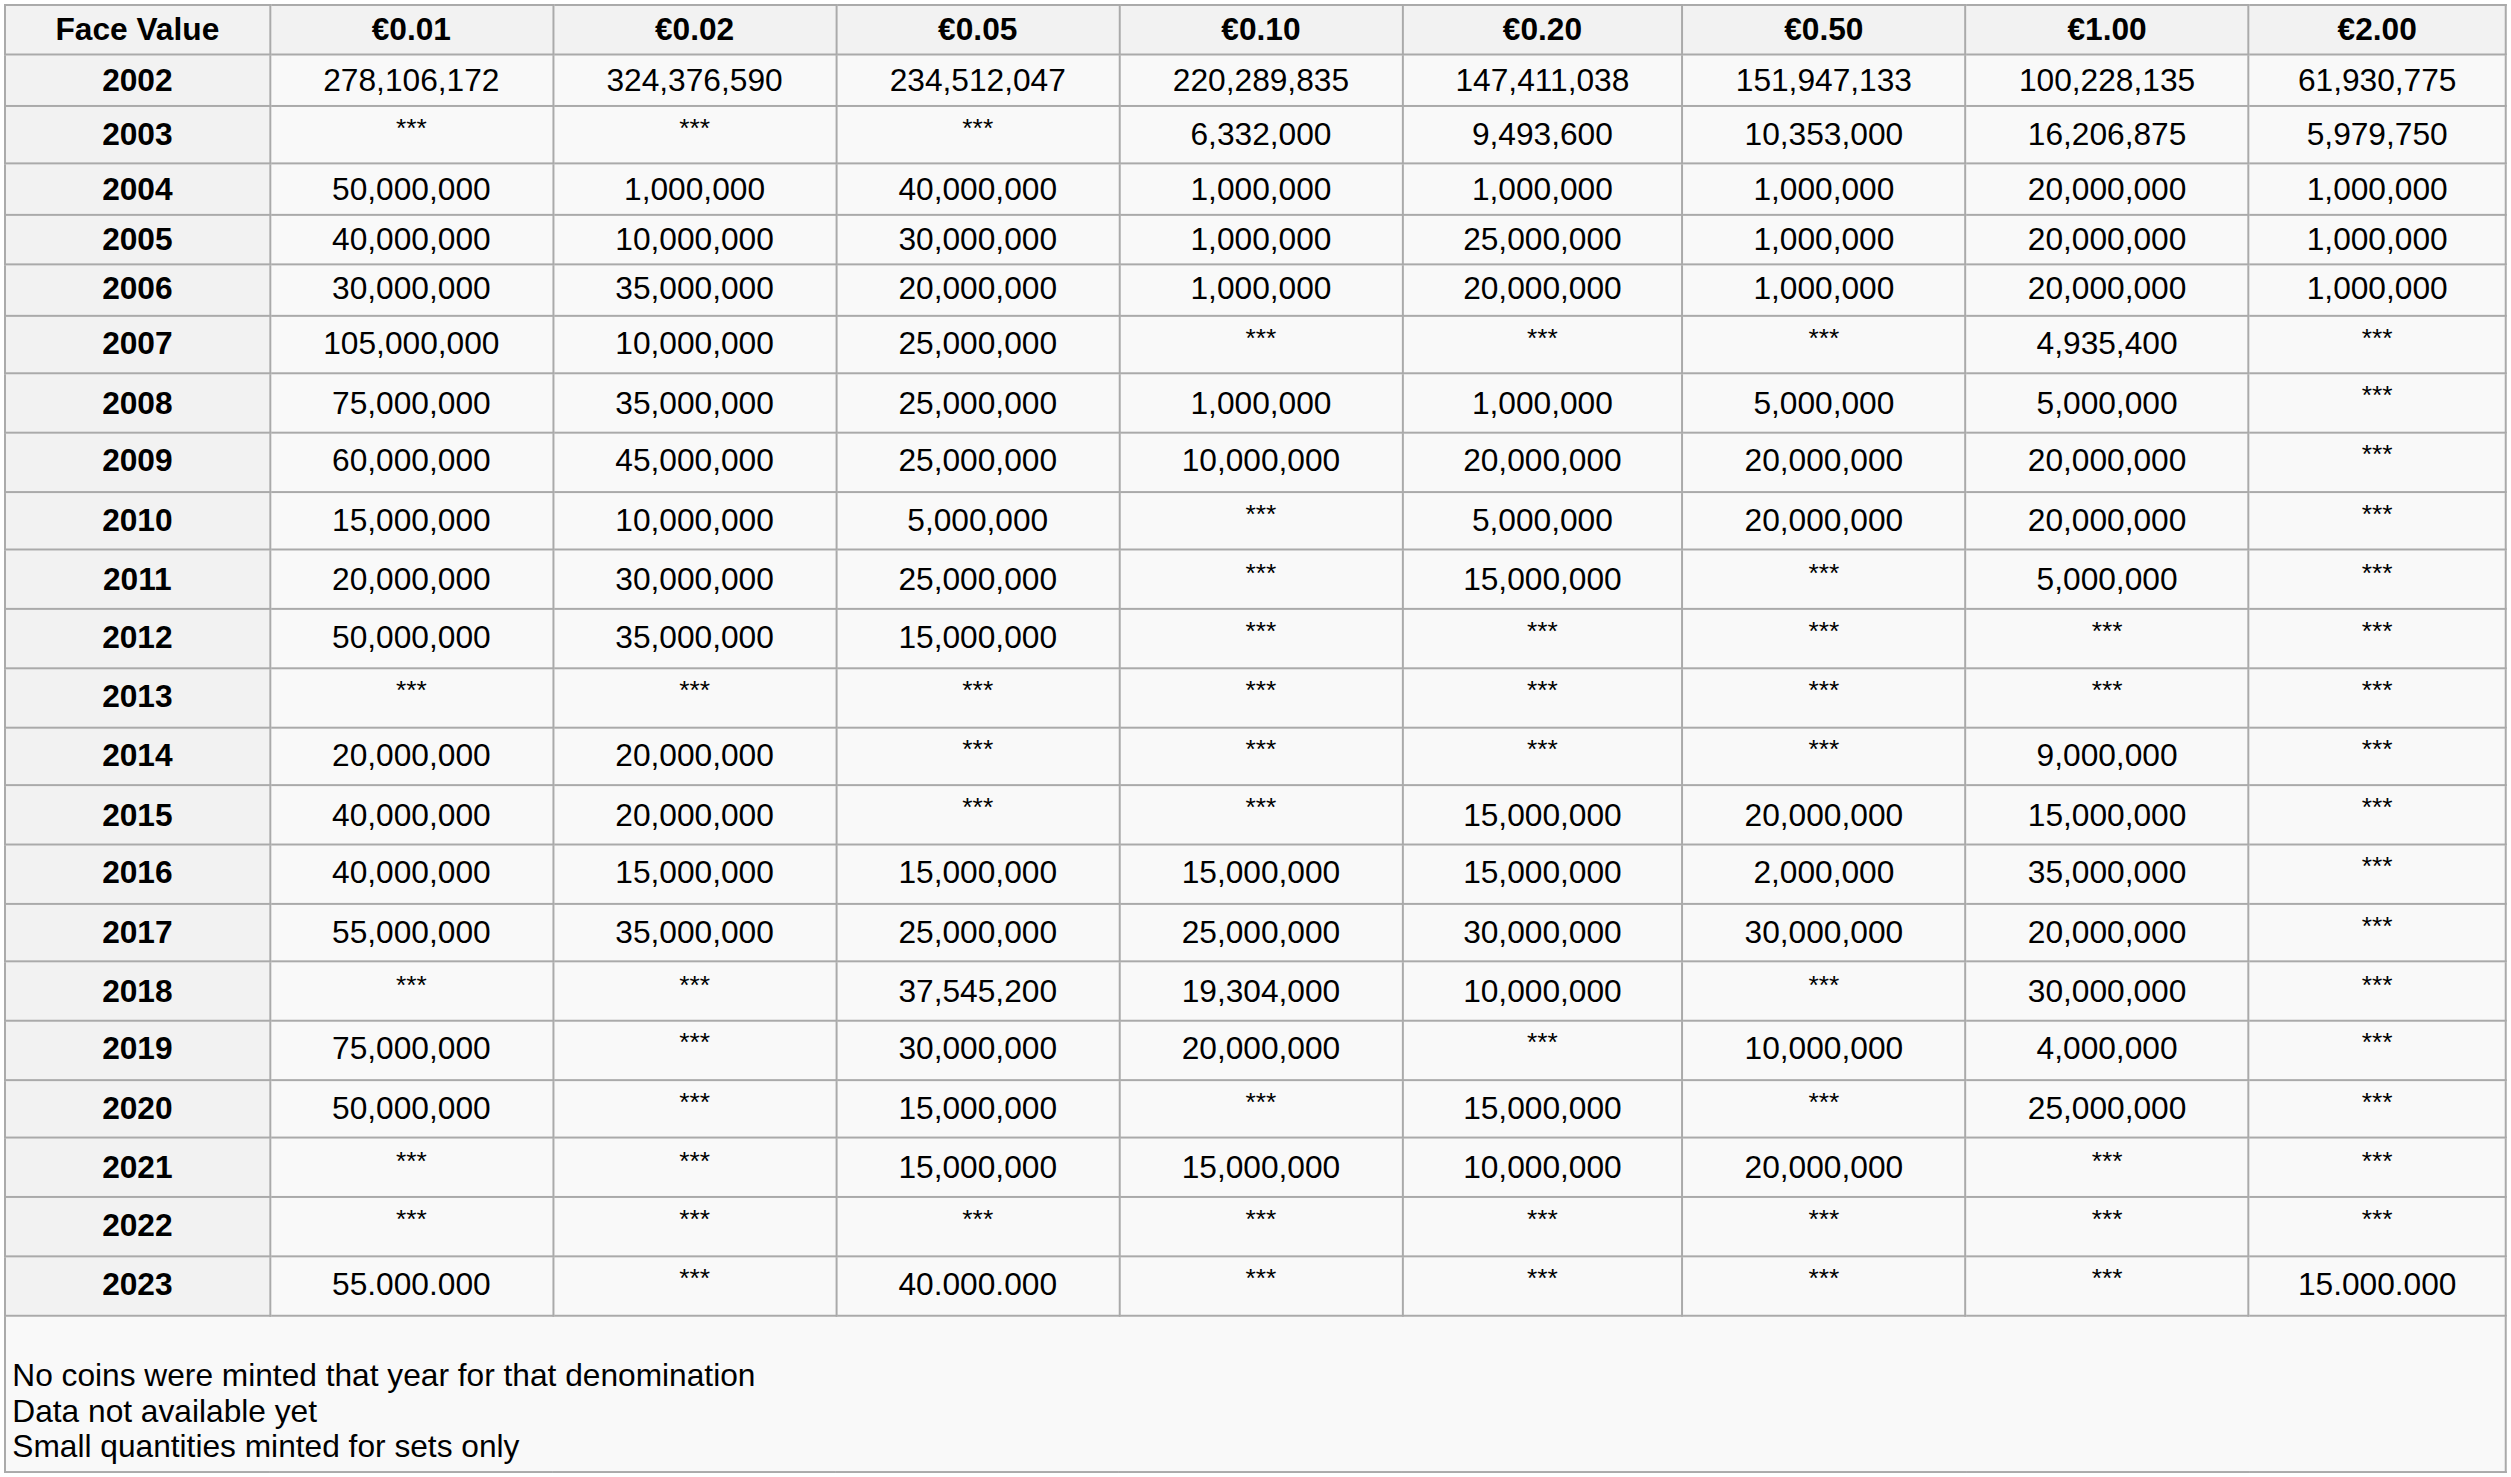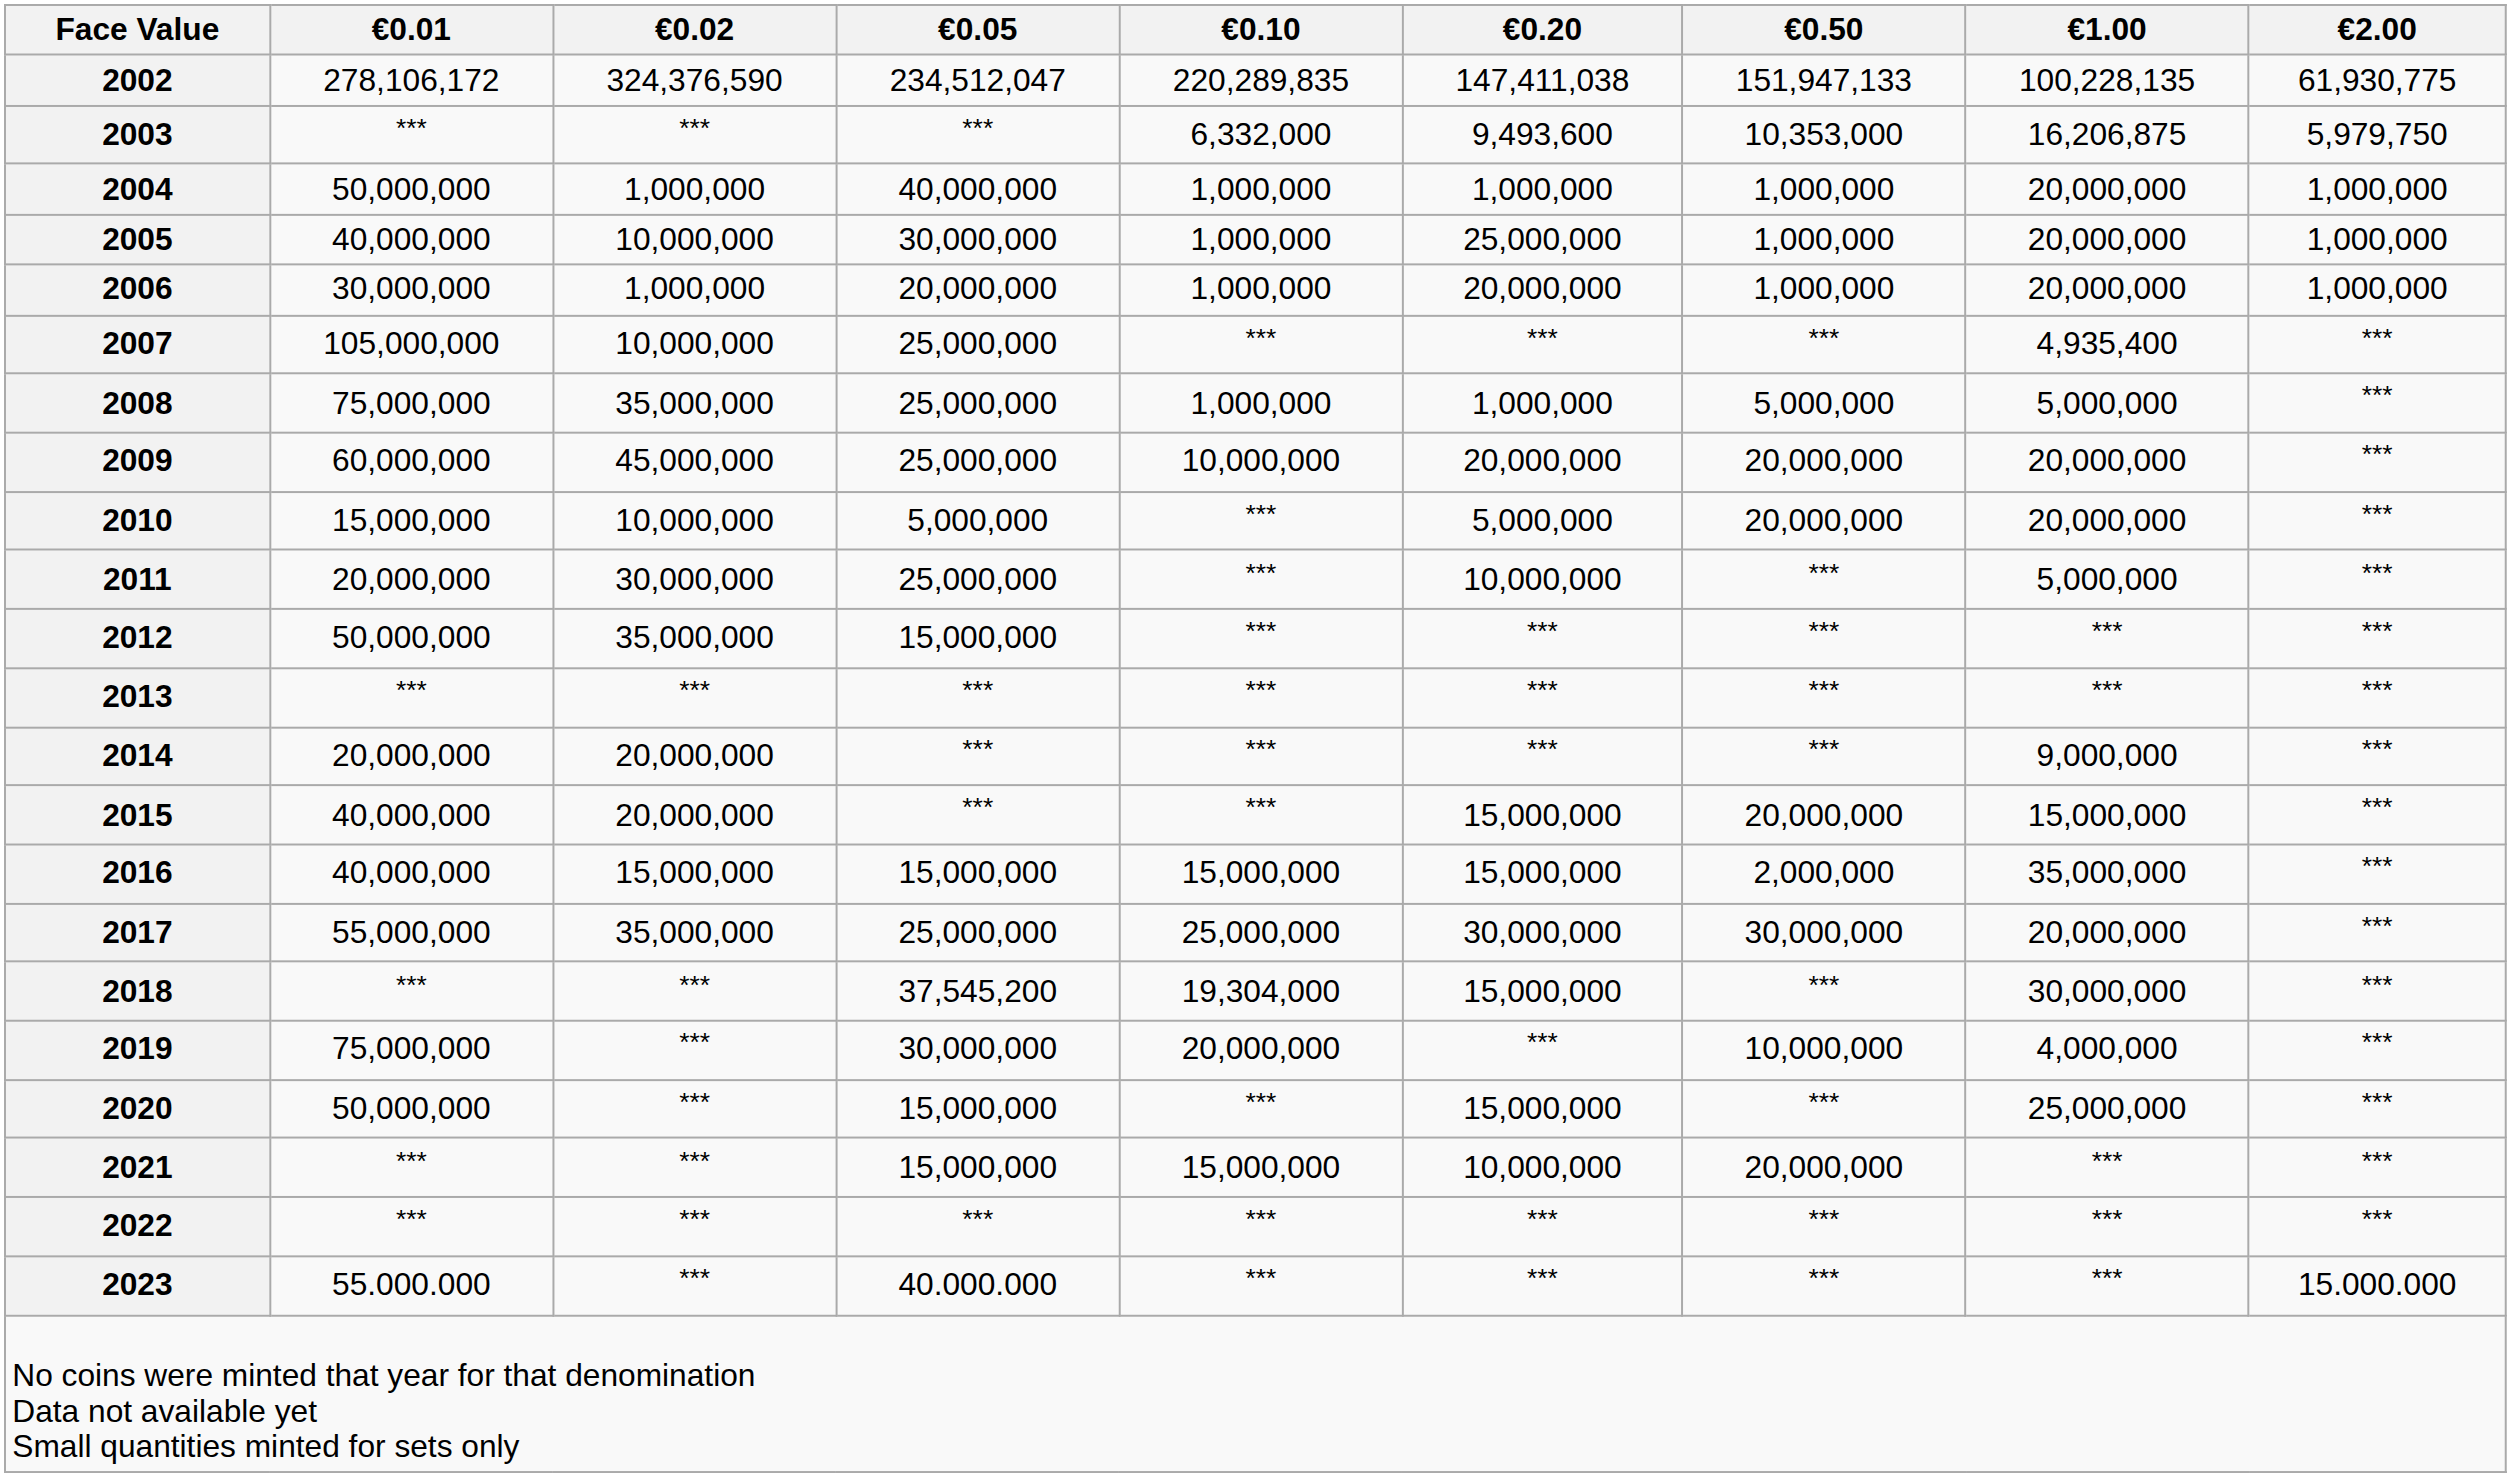 <table class="wikitable" style="width:100%;text-align:center">
 <tr>
 <th>Face Value</th>
 <th>€0.01</th>
 <th>€0.02</th>
 <th>€0.05</th>
 <th>€0.10</th>
 <th>€0.20</th>
 <th>€0.50</th>
 <th>€1.00</th>
 <th>€2.00</th>
 </tr>
 <tr>
 <th>2002</th>
 <td>278,106,172</td>
 <td>324,376,590</td>
 <td>234,512,047</td>
 <td>220,289,835</td>
 <td>147,411,038</td>
 <td>151,947,133</td>
 <td>100,228,135</td>
 <td>61,930,775</td>
 </tr>
 <tr>
 <th>2003</th>
 <td><sup>***</sup></td>
 <td><sup>***</sup></td>
 <td><sup>***</sup></td>
 <td>6,332,000</td>
 <td>9,493,600</td>
 <td>10,353,000</td>
 <td>16,206,875</td>
 <td>5,979,750</td>
 </tr>
 <tr>
 <th>2004</th>
 <td>50,000,000</td>
 <td>1,000,000</td>
 <td>40,000,000</td>
 <td>1,000,000</td>
 <td>1,000,000</td>
 <td>1,000,000</td>
 <td>20,000,000</td>
 <td>1,000,000</td>
 </tr>
 <tr>
 <th>2005</th>
 <td>40,000,000</td>
 <td>10,000,000</td>
 <td>30,000,000</td>
 <td>1,000,000</td>
 <td>25,000,000</td>
 <td>1,000,000</td>
 <td>20,000,000</td>
 <td>1,000,000</td>
 </tr>
 <tr>
 <th>2006</th>
 <td>30,000,000</td>
-<td>35,000,000</td>
+<td>1,000,000</td>
 <td>20,000,000</td>
 <td>1,000,000</td>
 <td>20,000,000</td>
 <td>1,000,000</td>
 <td>20,000,000</td>
 <td>1,000,000</td>
 </tr>
 <tr>
 <th>2007</th>
 <td>105,000,000</td>
 <td>10,000,000</td>
 <td>25,000,000</td>
 <td><sup>***</sup></td>
 <td><sup>***</sup></td>
 <td><sup>***</sup></td>
 <td>4,935,400</td>
 <td><sup>***</sup></td>
 </tr>
 <tr>
 <th>2008</th>
 <td>75,000,000</td>
 <td>35,000,000</td>
 <td>25,000,000</td>
 <td>1,000,000</td>
 <td>1,000,000</td>
 <td>5,000,000</td>
 <td>5,000,000</td>
 <td><sup>***</sup></td>
 </tr>
 <tr>
 <th>2009</th>
 <td>60,000,000</td>
 <td>45,000,000</td>
 <td>25,000,000</td>
 <td>10,000,000</td>
 <td>20,000,000</td>
 <td>20,000,000</td>
 <td>20,000,000</td>
 <td><sup>***</sup></td>
 </tr>
 <tr>
 <th>2010</th>
 <td>15,000,000</td>
 <td>10,000,000</td>
 <td>5,000,000</td>
 <td><sup>***</sup></td>
 <td>5,000,000</td>
 <td>20,000,000</td>
 <td>20,000,000</td>
 <td><sup>***</sup></td>
 </tr>
 <tr>
 <th>2011</th>
 <td>20,000,000</td>
 <td>30,000,000</td>
 <td>25,000,000</td>
 <td><sup>***</sup></td>
-<td>15,000,000</td>
+<td>10,000,000</td>
 <td><sup>***</sup></td>
 <td>5,000,000</td>
 <td><sup>***</sup></td>
 </tr>
 <tr>
 <th>2012</th>
 <td>50,000,000</td>
 <td>35,000,000</td>
 <td>15,000,000</td>
 <td><sup>***</sup></td>
 <td><sup>***</sup></td>
 <td><sup>***</sup></td>
 <td><sup>***</sup></td>
 <td><sup>***</sup></td>
 </tr>
 <tr>
 <th>2013</th>
 <td><sup>***</sup></td>
 <td><sup>***</sup></td>
 <td><sup>***</sup></td>
 <td><sup>***</sup></td>
 <td><sup>***</sup></td>
 <td><sup>***</sup></td>
 <td><sup>***</sup></td>
 <td><sup>***</sup></td>
 </tr>
 <tr>
 <th>2014</th>
 <td>20,000,000</td>
 <td>20,000,000</td>
 <td><sup>***</sup></td>
 <td><sup>***</sup></td>
 <td><sup>***</sup></td>
 <td><sup>***</sup></td>
 <td>9,000,000</td>
 <td><sup>***</sup></td>
 </tr>
 <tr>
 <th>2015</th>
 <td>40,000,000</td>
 <td>20,000,000</td>
 <td><sup>***</sup></td>
 <td><sup>***</sup></td>
 <td>15,000,000</td>
 <td>20,000,000</td>
 <td>15,000,000</td>
 <td><sup>***</sup></td>
 </tr>
 <tr>
 <th>2016</th>
 <td>40,000,000</td>
 <td>15,000,000</td>
 <td>15,000,000</td>
 <td>15,000,000</td>
 <td>15,000,000</td>
 <td>2,000,000</td>
 <td>35,000,000</td>
 <td><sup>***</sup></td>
 </tr>
 <tr>
 <th>2017</th>
 <td>55,000,000</td>
 <td>35,000,000</td>
 <td>25,000,000</td>
 <td>25,000,000</td>
 <td>30,000,000</td>
 <td>30,000,000</td>
 <td>20,000,000</td>
 <td><sup>***</sup></td>
 </tr>
 <tr>
 <th>2018</th>
 <td><sup>***</sup></td>
 <td><sup>***</sup></td>
 <td>37,545,200</td>
 <td>19,304,000</td>
-<td>10,000,000</td>
+<td>15,000,000</td>
 <td><sup>***</sup></td>
 <td>30,000,000</td>
 <td><sup>***</sup></td>
 </tr>
 <tr>
 <th>2019</th>
 <td>75,000,000</td>
 <td><sup>***</sup></td>
 <td>30,000,000</td>
 <td>20,000,000</td>
 <td><sup>***</sup></td>
 <td>10,000,000</td>
 <td>4,000,000</td>
 <td><sup>***</sup></td>
 </tr>
 <tr>
 <th>2020</th>
 <td>50,000,000</td>
 <td><sup>***</sup></td>
 <td>15,000,000</td>
 <td><sup>***</sup></td>
 <td>15,000,000</td>
 <td><sup>***</sup></td>
 <td>25,000,000</td>
 <td><sup>***</sup></td>
 </tr>
 <tr>
 <th>2021</th>
 <td><sup>***</sup></td>
 <td><sup>***</sup></td>
 <td>15,000,000</td>
 <td>15,000,000</td>
 <td>10,000,000</td>
 <td>20,000,000</td>
 <td><sup>***</sup></td>
 <td><sup>***</sup></td>
 </tr>
 <tr>
 <th>2022</th>
 <td><sup>***</sup></td>
 <td><sup>***</sup></td>
 <td><sup>***</sup></td>
 <td><sup>***</sup></td>
 <td><sup>***</sup></td>
 <td><sup>***</sup></td>
 <td><sup>***</sup></td>
 <td><sup>***</sup></td>
 </tr>
 <tr>
 <th>2023</th>
 <td>55.000.000</td>
 <td><sup>***</sup></td>
 <td>40.000.000</td>
 <td><sup>***</sup></td>
 <td><sup>***</sup></td>
 <td><sup>***</sup></td>
 <td><sup>***</sup></td>
 <td>15.000.000</td>
 </tr>
 <tr>
 <td align=left colspan=9><br> No coins were minted that year for that denomination<br> Data not available yet<br> Small quantities minted for sets only</td>
 </tr>
 <tr>
 </tr>
 </table>
